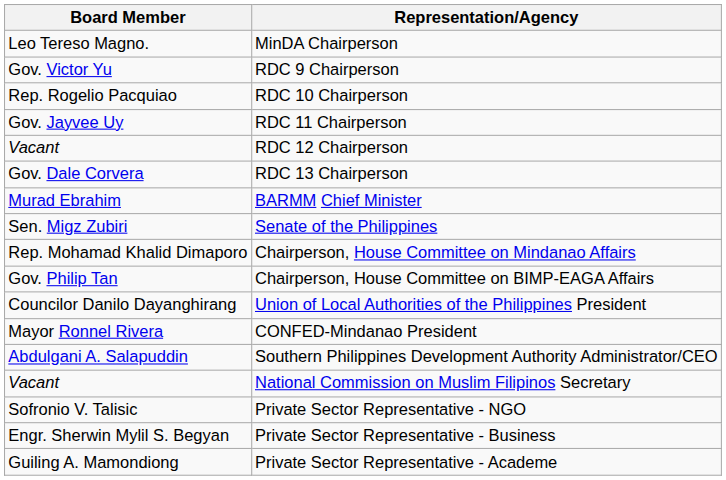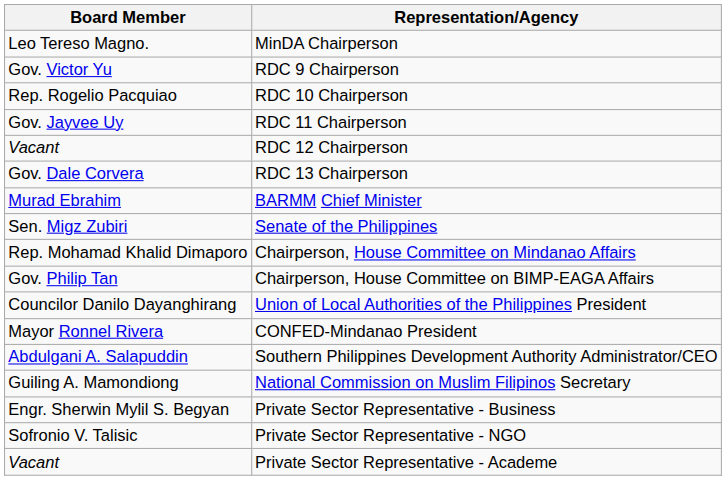 <table class="wikitable">
 <tr>
 <th>Board Member</th>
 <th>Representation/Agency</th>
 </tr>
 <tr>
 <td>Leo Tereso Magno.</td>
 <td>MinDA Chairperson</td>
 </tr>
 <tr>
 <td>Gov. <a href='#'>Victor Yu</a></td>
 <td>RDC 9 Chairperson</td>
 </tr>
 <tr>
 <td>Rep. Rogelio Pacquiao</td>
 <td>RDC 10 Chairperson</td>
 </tr>
 <tr>
 <td>Gov. <a href='#'>Jayvee Uy</a></td>
 <td>RDC 11 Chairperson</td>
 </tr>
 <tr>
 <td><em>Vacant</em></td>
 <td>RDC 12 Chairperson</td>
 </tr>
 <tr>
 <td>Gov. <a href='#'>Dale Corvera</a></td>
 <td>RDC 13 Chairperson</td>
 </tr>
 <tr>
 <td><a href='#'>Murad Ebrahim</a></td>
 <td><a href='#'>BARMM</a> <a href='#'>Chief Minister</a></td>
 </tr>
 <tr>
 <td>Sen. <a href='#'>Migz Zubiri</a></td>
 <td><a href='#'>Senate of the Philippines</a></td>
 </tr>
 <tr>
 <td>Rep. Mohamad Khalid Dimaporo</td>
 <td>Chairperson, <a href='#'>House Committee on Mindanao Affairs</a></td>
 </tr>
 <tr>
 <td>Gov. <a href='#'>Philip Tan</a></td>
 <td>Chairperson, House Committee on BIMP-EAGA Affairs</td>
 </tr>
 <tr>
 <td>Councilor Danilo Dayanghirang</td>
 <td><a href='#'>Union of Local Authorities of the Philippines</a> President</td>
 </tr>
 <tr>
 <td>Mayor <a href='#'>Ronnel Rivera</a></td>
 <td>CONFED-Mindanao President</td>
 </tr>
 <tr>
 <td><a href='#'>Abdulgani A. Salapuddin</a></td>
 <td>Southern Philippines Development Authority Administrator/CEO</td>
 </tr>
 <tr>
-<td><em>Vacant</em></td>
+<td>Guiling A. Mamondiong</td>
 <td><a href='#'>National Commission on Muslim Filipinos</a> Secretary</td>
+</tr>
+<tr>
+<td>Engr. Sherwin Mylil S. Begyan</td>
+<td>Private Sector Representative - Business</td>
 </tr>
 <tr>
 <td>Sofronio V. Talisic</td>
 <td>Private Sector Representative - NGO</td>
 </tr>
 <tr>
-<td>Engr. Sherwin Mylil S. Begyan</td>
-<td>Private Sector Representative - Business</td>
-</tr>
-<tr>
-<td>Guiling A. Mamondiong</td>
+<td><em>Vacant</em></td>
 <td>Private Sector Representative - Academe</td>
 </tr>
 </table>
